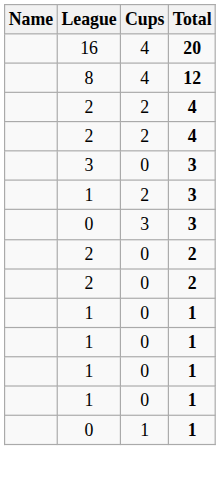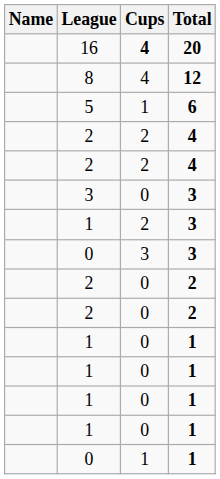 <table class="wikitable sortable" style="text-align:center; font-size:95%">
 <tr>
 <th>Name</th>
 <th>League</th>
 <th>Cups</th>
 <th>Total</th>
 </tr>
 <tr>
 <td></td>
 <td>16</td>
-<td>4</td>
+<td><strong>4</strong></td>
 <td> <strong>20</strong></td>
 </tr>
 <tr>
 <td></td>
 <td>8</td>
 <td>4</td>
 <td> <strong>12</strong></td>
+</tr>
+<tr>
+<td></td>
+<td>5</td>
+<td>1</td>
+<td> <strong>6</strong></td>
 </tr>
 <tr>
 <td></td>
 <td>2</td>
 <td>2</td>
 <td> <strong>4</strong></td>
 </tr>
 <tr>
 <td></td>
 <td>2</td>
 <td>2</td>
 <td> <strong>4</strong></td>
 </tr>
 <tr>
 <td></td>
 <td>3</td>
 <td>0</td>
 <td> <strong>3</strong></td>
 </tr>
 <tr>
 <td></td>
 <td>1</td>
 <td>2</td>
 <td> <strong>3</strong></td>
 </tr>
 <tr>
 <td></td>
 <td>0</td>
 <td>3</td>
 <td> <strong>3</strong></td>
 </tr>
 <tr>
 <td></td>
 <td>2</td>
 <td>0</td>
 <td> <strong>2</strong></td>
 </tr>
 <tr>
 <td><em></em></td>
 <td>2</td>
 <td>0</td>
 <td> <strong>2</strong></td>
 </tr>
 <tr>
 <td></td>
 <td>1</td>
 <td>0</td>
 <td> <strong>1</strong></td>
 </tr>
 <tr>
 <td></td>
 <td>1</td>
 <td>0</td>
 <td> <strong>1</strong></td>
 </tr>
 <tr>
 <td></td>
 <td>1</td>
 <td>0</td>
 <td> <strong>1</strong></td>
 </tr>
 <tr>
 <td></td>
 <td>1</td>
 <td>0</td>
 <td> <strong>1</strong></td>
 </tr>
 <tr>
 <td></td>
 <td>0</td>
 <td>1</td>
 <td> <strong>1</strong></td>
 </tr>
 </table>
